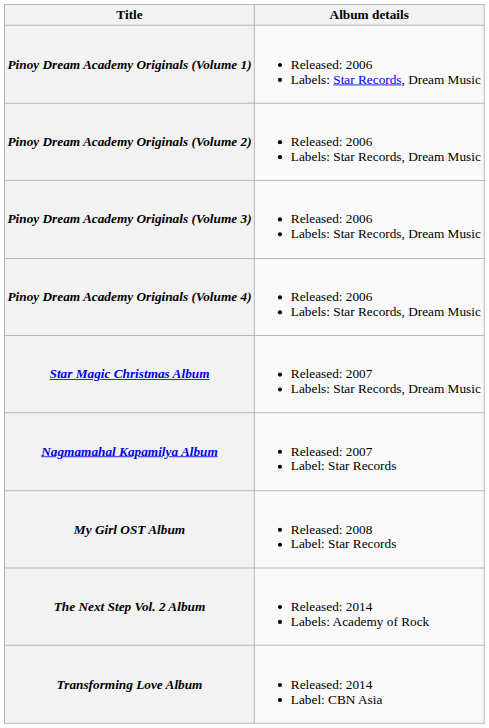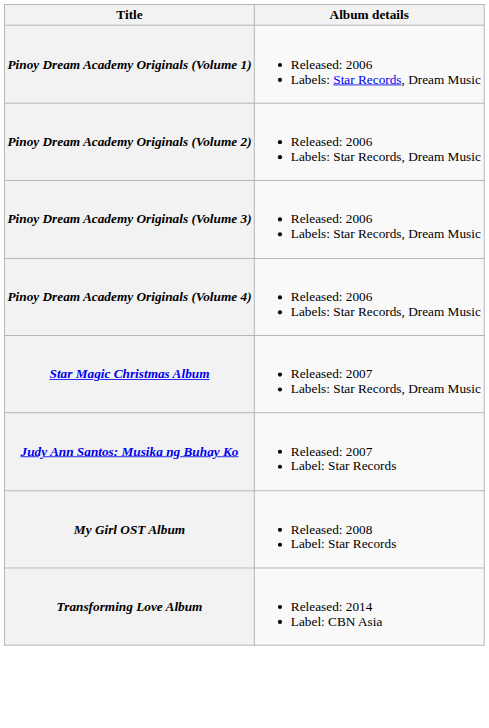 <table class="wikitable plainrowheaders">
 <tr>
 <th>Title</th>
 <th>Album details</th>
 </tr>
 <tr>
 <th scope="row"><em>Pinoy Dream Academy Originals (Volume 1)</em></th>
 <td><br><ul><li>Released: 2006</li><li>Labels: <a href='#'>Star Records</a>, Dream Music</li></ul></td>
 </tr>
 <tr>
 <th scope="row"><em>Pinoy Dream Academy Originals (Volume 2)</em></th>
 <td><br><ul><li>Released: 2006</li><li>Labels: Star Records, Dream Music</li></ul></td>
 </tr>
 <tr>
 <th scope="row"><em>Pinoy Dream Academy Originals (Volume 3)</em></th>
 <td><br><ul><li>Released: 2006</li><li>Labels: Star Records, Dream Music</li></ul></td>
 </tr>
 <tr>
 <th scope="row"><em>Pinoy Dream Academy Originals (Volume 4)</em></th>
 <td><br><ul><li>Released: 2006</li><li>Labels: Star Records, Dream Music</li></ul></td>
 </tr>
 <tr>
 <th scope="row"><a href='#'><em>Star Magic Christmas Album</em></a></th>
 <td><br><ul><li>Released: 2007</li><li>Labels: Star Records, Dream Music</li></ul></td>
 </tr>
 <tr>
-<th scope="row"><a href='#'><em>Nagmamahal Kapamilya Album</em></a></th>
+<th scope="row"><a href='#'><em>Judy Ann Santos: Musika ng Buhay Ko</em></a></th>
 <td><br><ul><li>Released: 2007</li><li>Label: Star Records</li></ul></td>
 </tr>
 <tr>
 <th scope="row"><em>My Girl OST Album</em></th>
 <td><br><ul><li>Released: 2008</li><li>Label: Star Records</li></ul></td>
 </tr>
 <tr>
-<th scope="row"><em>The Next Step Vol. 2 Album</em></th>
-<td><br><ul><li>Released: 2014</li><li>Labels: Academy of Rock</li></ul></td>
-</tr>
-<tr>
 <th scope="row"><em>Transforming Love Album</em></th>
 <td><br><ul><li>Released: 2014</li><li>Label: CBN Asia</li></ul></td>
 </tr>
 </table>
